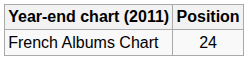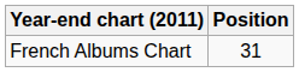 <table class="wikitable">
 <tr>
 <th>Year-end chart (2011)</th>
 <th>Position</th>
 </tr>
 <tr>
 <td>French Albums Chart</td>
-<td align="center">24</td>
+<td align="center">31</td>
 </tr>
 <tr>
 </tr>
 </table>
